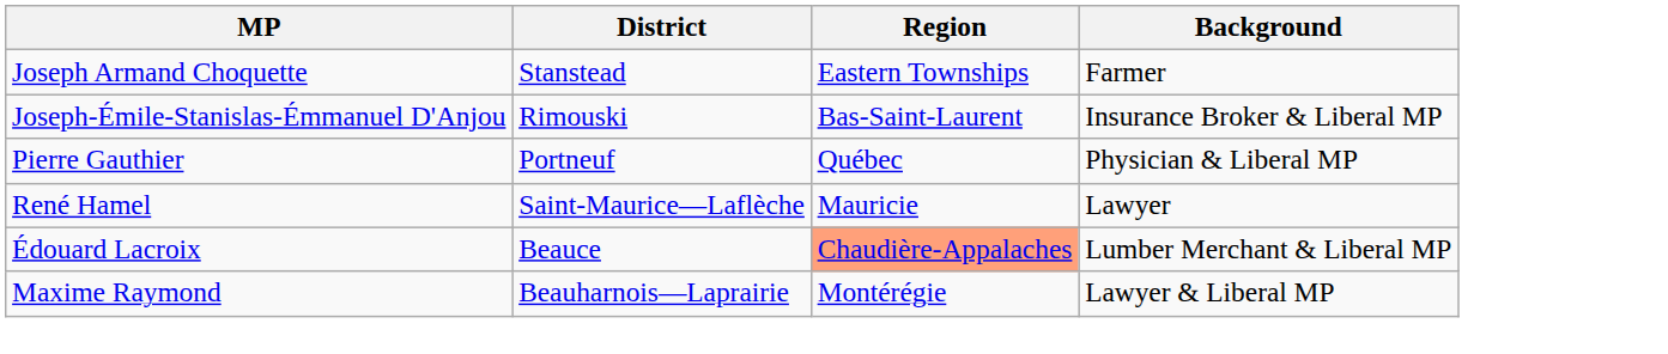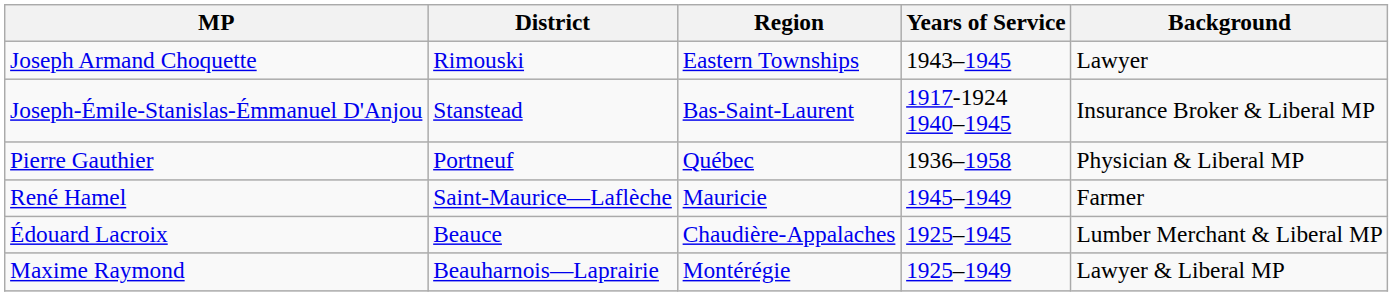 <table class="wikitable">
 <tr>
 <th>MP</th>
 <th>District</th>
 <th>Region</th>
+<th>Years of Service</th>
 <th>Background</th>
 </tr>
 <tr>
 <td><a href='#'>Joseph Armand Choquette</a></td>
-<td><a href='#'>Stanstead</a></td>
+<td><a href='#'>Rimouski</a></td>
 <td><a href='#'>Eastern Townships</a></td>
-<td>Farmer</td>
+<td>1943–<a href='#'>1945</a></td>
+<td>Lawyer</td>
 </tr>
 <tr>
 <td><a href='#'>Joseph-Émile-Stanislas-Émmanuel D'Anjou</a></td>
-<td><a href='#'>Rimouski</a></td>
+<td><a href='#'>Stanstead</a></td>
 <td><a href='#'>Bas-Saint-Laurent</a></td>
+<td><a href='#'>1917</a>-1924<br><a href='#'>1940</a>–<a href='#'>1945</a></td>
 <td>Insurance Broker & Liberal MP</td>
 </tr>
 <tr>
 <td><a href='#'>Pierre Gauthier</a></td>
 <td><a href='#'>Portneuf</a></td>
 <td><a href='#'>Québec</a></td>
+<td>1936–<a href='#'>1958</a></td>
 <td>Physician & Liberal MP</td>
 </tr>
 <tr>
 <td><a href='#'>René Hamel</a></td>
 <td><a href='#'>Saint-Maurice—Laflèche</a></td>
 <td><a href='#'>Mauricie</a></td>
-<td>Lawyer</td>
+<td><a href='#'>1945</a>–<a href='#'>1949</a></td>
+<td>Farmer</td>
 </tr>
 <tr>
 <td><a href='#'>Édouard Lacroix</a></td>
 <td><a href='#'>Beauce</a></td>
-<td style="background: lightsalmon;"><a href='#'>Chaudière-Appalaches</a></td>
+<td><a href='#'>Chaudière-Appalaches</a></td>
+<td><a href='#'>1925</a>–<a href='#'>1945</a></td>
 <td>Lumber Merchant & Liberal MP</td>
 </tr>
 <tr>
 <td><a href='#'>Maxime Raymond</a></td>
 <td><a href='#'>Beauharnois—Laprairie</a></td>
 <td><a href='#'>Montérégie</a></td>
+<td><a href='#'>1925</a>–<a href='#'>1949</a></td>
 <td>Lawyer & Liberal MP</td>
 </tr>
 </table>
